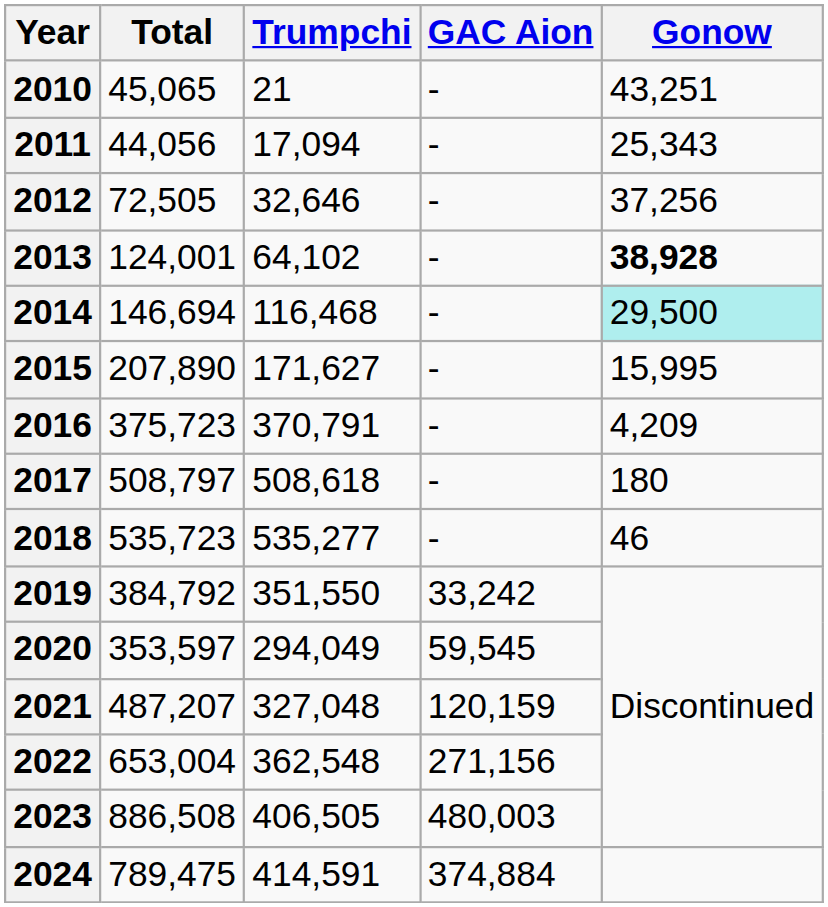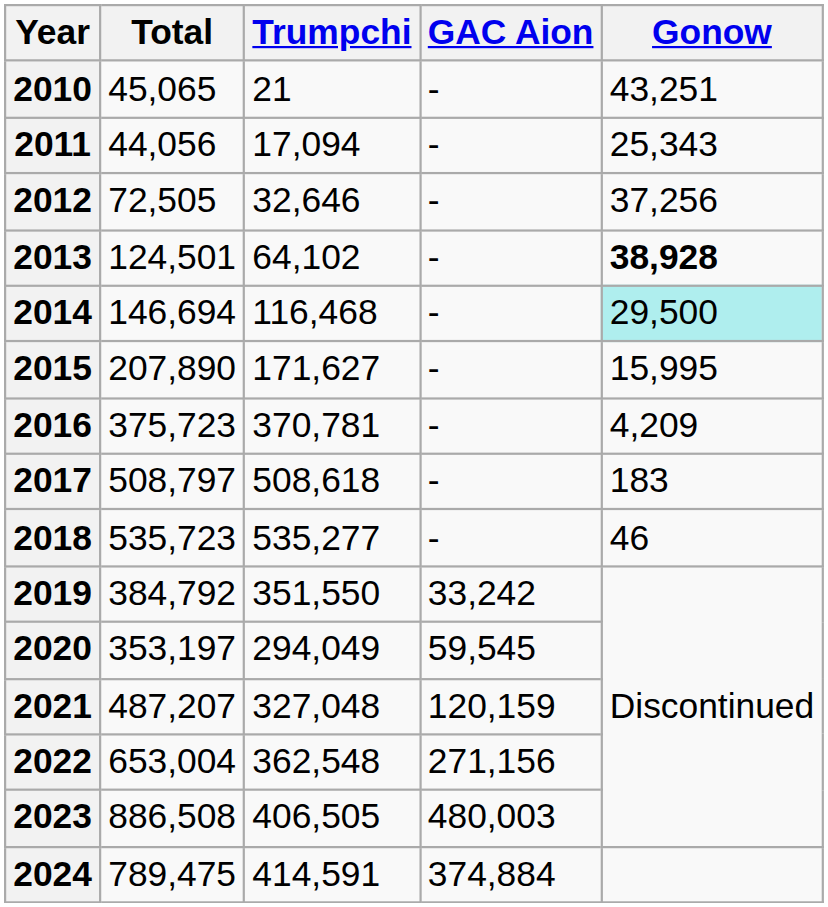 <table class="wikitable">
 <tr>
 <th>Year</th>
 <th>Total</th>
 <th><a href='#'>Trumpchi</a></th>
 <th><a href='#'>GAC Aion</a></th>
 <th><a href='#'>Gonow</a></th>
 </tr>
 <tr>
 <th>2010</th>
 <td>45,065</td>
 <td>21</td>
 <td>-</td>
 <td>43,251</td>
 </tr>
 <tr>
 <th>2011</th>
 <td>44,056</td>
 <td>17,094</td>
 <td>-</td>
 <td>25,343</td>
 </tr>
 <tr>
 <th>2012</th>
 <td>72,505</td>
 <td>32,646</td>
 <td>-</td>
 <td>37,256</td>
 </tr>
 <tr>
 <th>2013</th>
-<td>124,001</td>
+<td>124,501</td>
 <td>64,102</td>
 <td>-</td>
 <td><strong>38,928</strong></td>
 </tr>
 <tr>
 <th>2014</th>
 <td>146,694</td>
 <td>116,468</td>
 <td>-</td>
 <td style="background: paleturquoise;">29,500</td>
 </tr>
 <tr>
 <th>2015</th>
 <td>207,890</td>
 <td>171,627</td>
 <td>-</td>
 <td>15,995</td>
 </tr>
 <tr>
 <th>2016</th>
 <td>375,723</td>
-<td>370,791</td>
+<td>370,781</td>
 <td>-</td>
 <td>4,209</td>
 </tr>
 <tr>
 <th>2017</th>
 <td>508,797</td>
 <td>508,618</td>
 <td>-</td>
-<td>180</td>
+<td>183</td>
 </tr>
 <tr>
 <th>2018</th>
 <td>535,723</td>
 <td>535,277</td>
 <td>-</td>
 <td>46</td>
 </tr>
 <tr>
 <th>2019</th>
 <td>384,792</td>
 <td>351,550</td>
 <td>33,242</td>
 <td rowspan="5">Discontinued</td>
 </tr>
 <tr>
 <th>2020</th>
-<td>353,597</td>
+<td>353,197</td>
 <td>294,049</td>
 <td>59,545</td>
 </tr>
 <tr>
 <th>2021</th>
 <td>487,207</td>
 <td>327,048</td>
 <td>120,159</td>
 </tr>
 <tr>
 <th>2022</th>
 <td>653,004</td>
 <td>362,548</td>
 <td>271,156</td>
 </tr>
 <tr>
 <th>2023</th>
 <td>886,508</td>
 <td>406,505</td>
 <td>480,003</td>
 </tr>
 <tr>
 <th>2024</th>
 <td>789,475</td>
 <td>414,591</td>
 <td>374,884</td>
 <td></td>
 </tr>
 </table>
